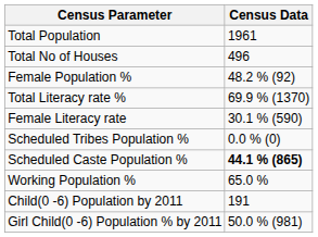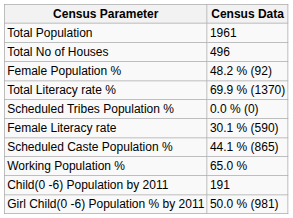 <table class="wikitable">
 <tr>
 <th>Census Parameter</th>
 <th>Census Data</th>
 </tr>
 <tr>
 <td>Total Population</td>
 <td>1961</td>
 </tr>
 <tr>
 <td>Total No of Houses</td>
 <td>496</td>
 </tr>
 <tr>
 <td>Female Population %</td>
 <td>48.2 % (92)</td>
 </tr>
 <tr>
 <td>Total Literacy rate %</td>
 <td>69.9 % (1370)</td>
 </tr>
 <tr>
+<td>Scheduled Tribes Population %</td>
+<td>0.0 % (0)</td>
+</tr>
+<tr>
 <td>Female Literacy rate</td>
 <td>30.1 % (590)</td>
 </tr>
 <tr>
-<td>Scheduled Tribes Population %</td>
-<td>0.0 % (0)</td>
-</tr>
-<tr>
 <td>Scheduled Caste Population %</td>
-<td><strong>44.1 % (865)</strong></td>
+<td>44.1 % (865)</td>
 </tr>
 <tr>
 <td>Working Population %</td>
 <td>65.0 %</td>
 </tr>
 <tr>
 <td>Child(0 -6) Population by 2011</td>
 <td>191</td>
 </tr>
 <tr>
 <td>Girl Child(0 -6) Population % by 2011</td>
 <td>50.0 % (981)</td>
 </tr>
 </table>
